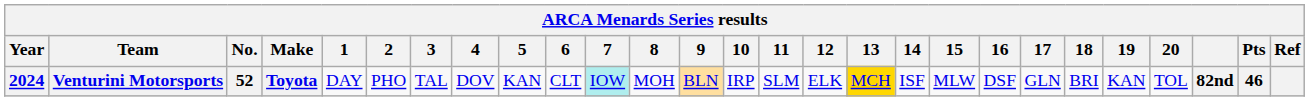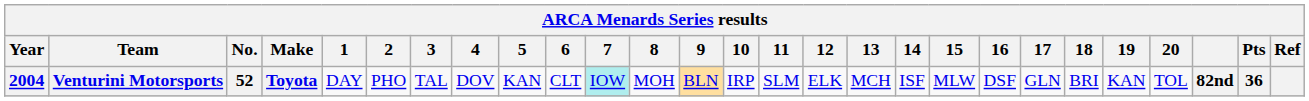 <table class="wikitable" style="text-align:center; font-size:75%">
 <tr>
 <th colspan="27"><a href='#'>ARCA Menards Series</a> results</th>
 </tr>
 <tr>
 <th>Year</th>
 <th>Team</th>
 <th>No.</th>
 <th>Make</th>
 <th>1</th>
 <th>2</th>
 <th>3</th>
 <th>4</th>
 <th>5</th>
 <th>6</th>
 <th>7</th>
 <th>8</th>
 <th>9</th>
 <th>10</th>
 <th>11</th>
 <th>12</th>
 <th>13</th>
 <th>14</th>
 <th>15</th>
 <th>16</th>
 <th>17</th>
 <th>18</th>
 <th>19</th>
 <th>20</th>
 <th></th>
 <th>Pts</th>
 <th>Ref</th>
 </tr>
 <tr>
-<th><a href='#'>2024</a></th>
+<th><a href='#'>2004</a></th>
 <th><a href='#'>Venturini Motorsports</a></th>
 <th>52</th>
 <th><a href='#'>Toyota</a></th>
 <td><a href='#'>DAY</a></td>
 <td><a href='#'>PHO</a></td>
 <td><a href='#'>TAL</a></td>
 <td><a href='#'>DOV</a></td>
 <td><a href='#'>KAN</a></td>
 <td><a href='#'>CLT</a></td>
 <td style="background: paleturquoise;"><a href='#'>IOW</a></td>
 <td><a href='#'>MOH</a></td>
 <td style="background:#FFDF9F;"><a href='#'>BLN</a><br></td>
 <td><a href='#'>IRP</a></td>
 <td><a href='#'>SLM</a></td>
 <td><a href='#'>ELK</a></td>
-<td style="background: gold;"><a href='#'>MCH</a></td>
+<td><a href='#'>MCH</a></td>
 <td><a href='#'>ISF</a></td>
 <td><a href='#'>MLW</a></td>
 <td><a href='#'>DSF</a></td>
 <td><a href='#'>GLN</a></td>
 <td><a href='#'>BRI</a></td>
 <td><a href='#'>KAN</a></td>
 <td><a href='#'>TOL</a></td>
 <th>82nd</th>
-<th>46</th>
+<th>36</th>
 <th></th>
 </tr>
 </table>
